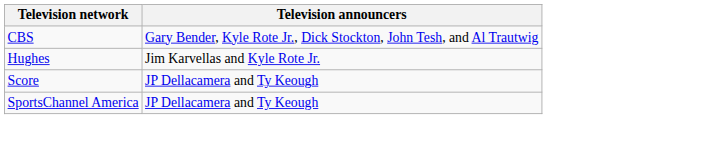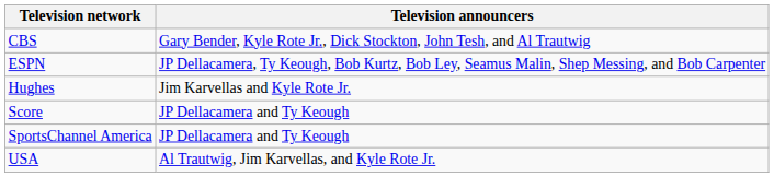 <table class="wikitable">
 <tr>
 <th>Television network</th>
 <th>Television announcers</th>
 </tr>
 <tr>
 <td><a href='#'>CBS</a></td>
 <td><a href='#'>Gary Bender</a>, <a href='#'>Kyle Rote Jr.</a>, <a href='#'>Dick Stockton</a>, <a href='#'>John Tesh</a>, and <a href='#'>Al Trautwig</a></td>
+</tr>
+<tr>
+<td><a href='#'>ESPN</a></td>
+<td><a href='#'>JP Dellacamera</a>, <a href='#'>Ty Keough</a>, <a href='#'>Bob Kurtz</a>, <a href='#'>Bob Ley</a>, <a href='#'>Seamus Malin</a>, <a href='#'>Shep Messing</a>, and <a href='#'>Bob Carpenter</a></td>
 </tr>
 <tr>
 <td><a href='#'>Hughes</a></td>
 <td>Jim Karvellas and <a href='#'>Kyle Rote Jr.</a></td>
 </tr>
 <tr>
 <td><a href='#'>Score</a></td>
 <td><a href='#'>JP Dellacamera</a> and <a href='#'>Ty Keough</a></td>
 </tr>
 <tr>
 <td><a href='#'>SportsChannel America</a></td>
 <td><a href='#'>JP Dellacamera</a> and <a href='#'>Ty Keough</a></td>
 </tr>
+<tr>
+<td><a href='#'>USA</a></td>
+<td><a href='#'>Al Trautwig</a>, Jim Karvellas, and <a href='#'>Kyle Rote Jr.</a></td>
+</tr>
 </table>
